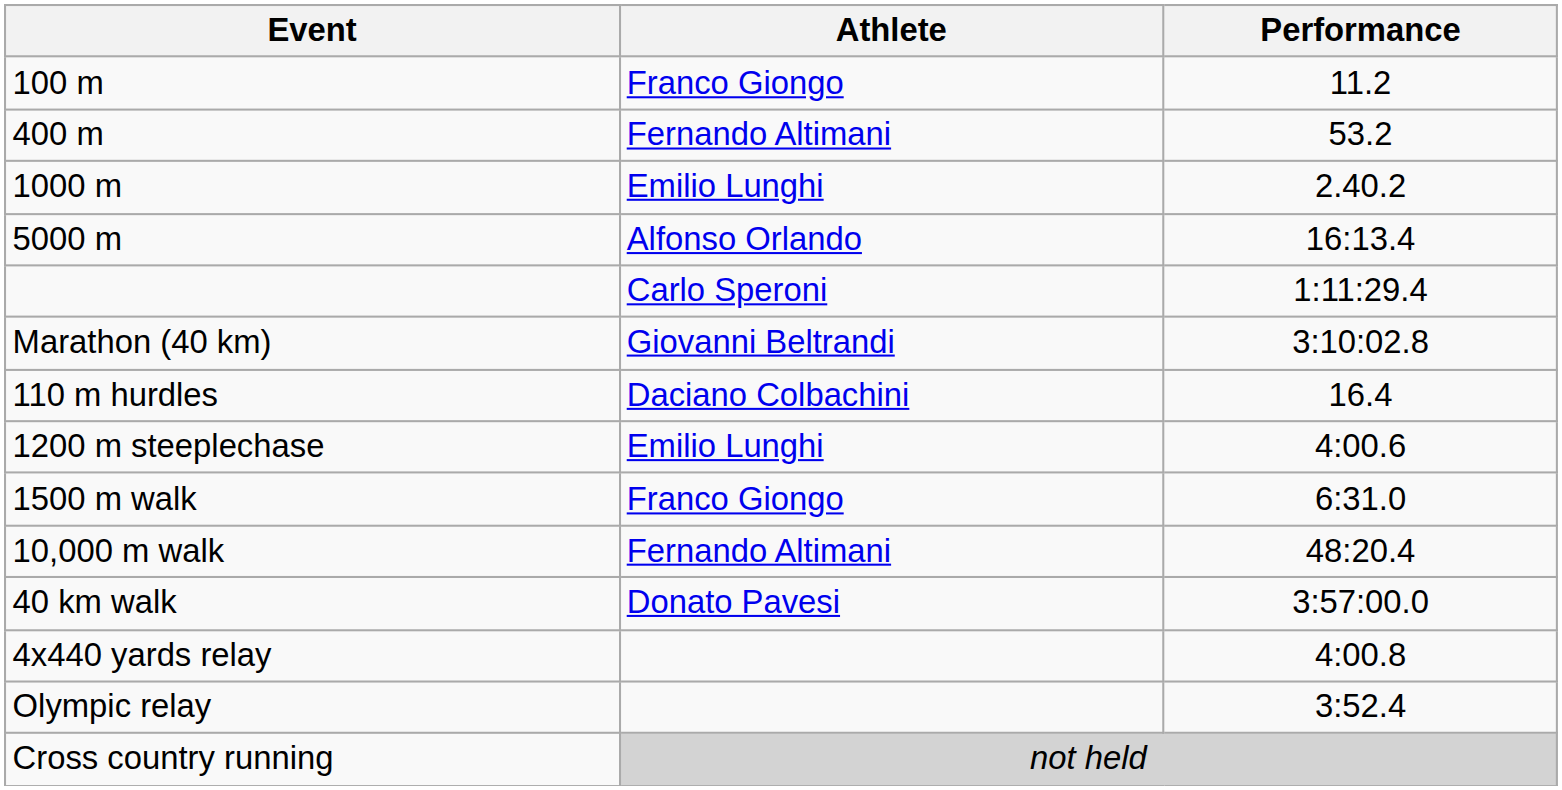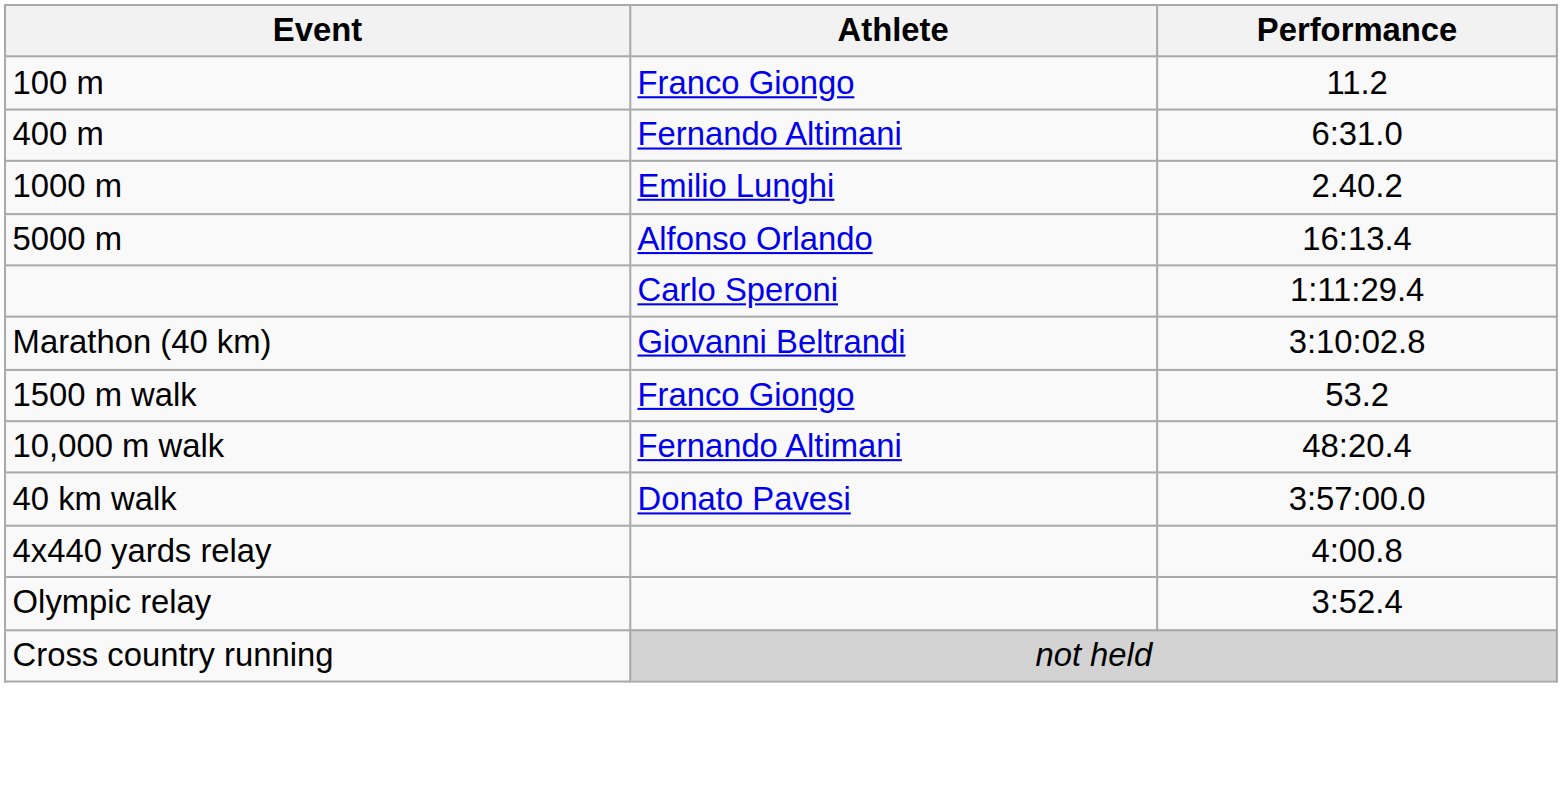 <table class="wikitable" width=60% style="font-size:100%; text-align:center;">
 <tr align=center>
 <th>Event</th>
 <th>Athlete</th>
 <th>Performance</th>
 </tr>
 <tr>
 <td align=left>100 m</td>
 <td align=left><a href='#'>Franco Giongo</a></td>
 <td>11.2</td>
 </tr>
 <tr>
 <td align=left>400 m</td>
 <td align=left><a href='#'>Fernando Altimani</a></td>
-<td>53.2</td>
+<td>6:31.0</td>
 </tr>
 <tr>
 <td align=left>1000 m</td>
 <td align=left><a href='#'>Emilio Lunghi</a></td>
 <td>2.40.2</td>
 </tr>
 <tr>
 <td align=left>5000 m</td>
 <td align=left><a href='#'>Alfonso Orlando</a></td>
 <td>16:13.4</td>
 </tr>
 <tr>
 <td align=left></td>
 <td align=left><a href='#'>Carlo Speroni</a></td>
 <td>1:11:29.4</td>
 </tr>
 <tr>
 <td align=left>Marathon (40 km)</td>
 <td align=left><a href='#'>Giovanni Beltrandi</a></td>
 <td>3:10:02.8</td>
 </tr>
 <tr>
-<td align=left>110 m hurdles</td>
-<td align=left><a href='#'>Daciano Colbachini</a></td>
-<td>16.4</td>
-</tr>
-<tr>
-<td align=left>1200 m steeplechase</td>
-<td align=left><a href='#'>Emilio Lunghi</a></td>
-<td>4:00.6</td>
-</tr>
-<tr>
 <td align=left>1500 m walk</td>
 <td align=left><a href='#'>Franco Giongo</a></td>
-<td>6:31.0</td>
+<td>53.2</td>
 </tr>
 <tr>
 <td align=left>10,000 m walk</td>
 <td align=left><a href='#'>Fernando Altimani</a></td>
 <td>48:20.4</td>
 </tr>
 <tr>
 <td align=left>40 km walk</td>
 <td align=left><a href='#'>Donato Pavesi</a></td>
 <td>3:57:00.0</td>
 </tr>
 <tr>
 <td align=left>4x440 yards relay</td>
 <td align=left></td>
 <td>4:00.8</td>
 </tr>
 <tr>
 <td align=left>Olympic relay</td>
 <td align=left></td>
 <td>3:52.4</td>
 </tr>
 <tr>
 <td align=left>Cross country running</td>
 <td colspan=2 bgcolor=lightgrey><em>not held</em></td>
 </tr>
 </table>
